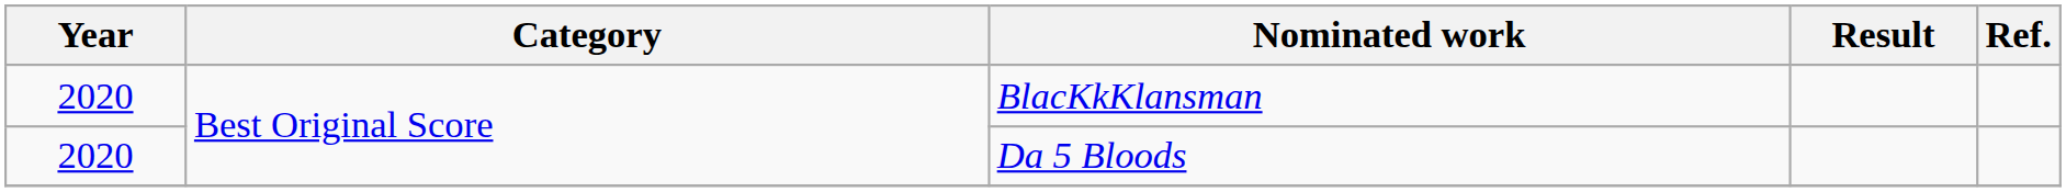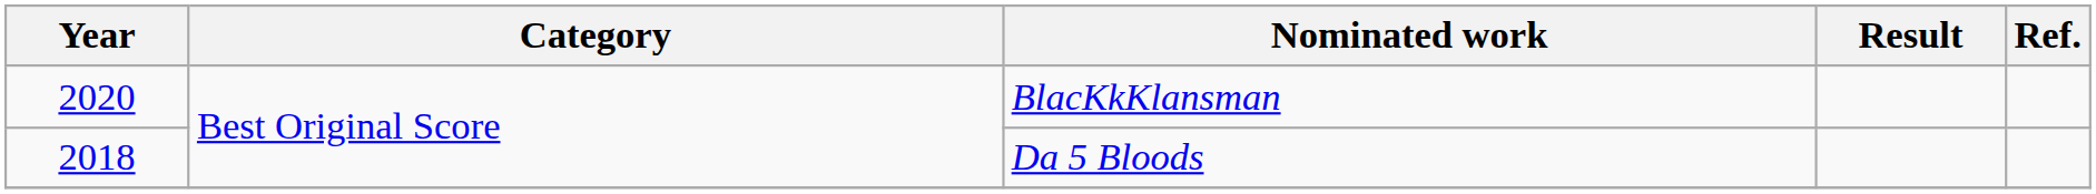 <table class=wikitable>
 <tr>
 <th scope="col" style="width:5em;">Year</th>
 <th scope="col" style="width:26em;">Category</th>
 <th scope="col" style="width:25em;">Nominated work</th>
 <th scope="col" style="width:5em;">Result</th>
 <th>Ref.</th>
 </tr>
 <tr>
 <td style="text-align:center;"><a href='#'>2020</a></td>
 <td rowspan="2"><a href='#'>Best Original Score</a></td>
 <td><em><a href='#'>BlacKkKlansman</a></em></td>
 <td></td>
 <td align="center"></td>
 </tr>
 <tr>
-<td style="text-align:center;"><a href='#'>2020</a></td>
+<td style="text-align:center;"><a href='#'>2018</a></td>
 <td><em><a href='#'>Da 5 Bloods</a></em></td>
 <td></td>
 <td align="center"></td>
 </tr>
 <tr>
 </tr>
 </table>
